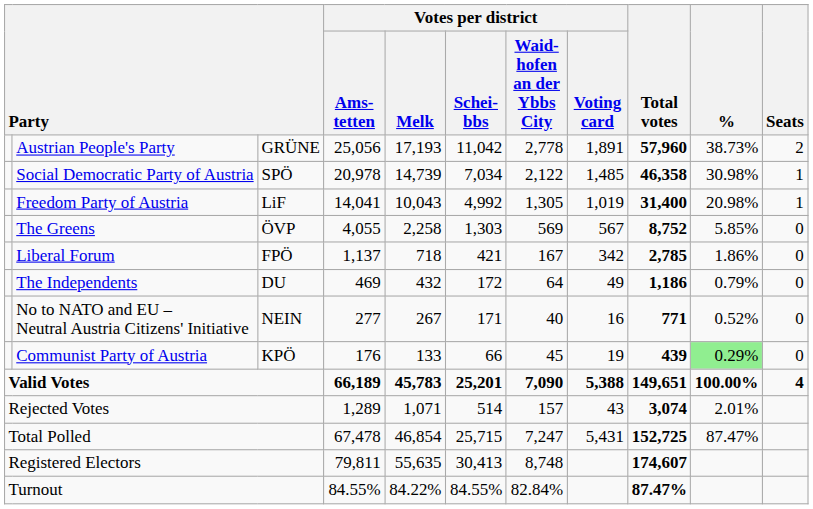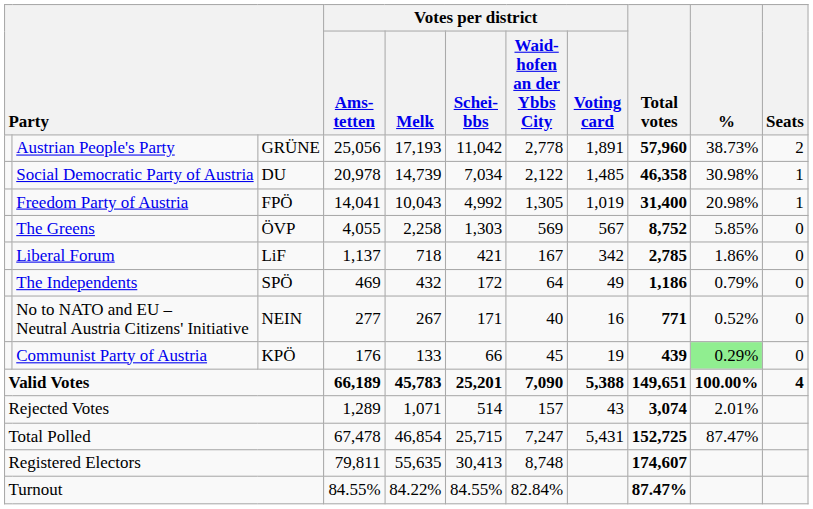 <table class="wikitable" border="1" style="text-align:right;">
 <tr>
 <th style="text-align:left;" valign=bottom rowspan=2 colspan=3>Party</th>
 <th colspan=5>Votes per district</th>
 <th align=center valign=bottom rowspan=2 width="50">Total<br>votes</th>
 <th align=center valign=bottom rowspan=2 width="50">%</th>
 <th align=center valign=bottom rowspan=2>Seats</th>
 </tr>
 <tr>
 <th align=center valign=bottom width="50"><a href='#'>Ams-<br>tetten</a></th>
 <th align=center valign=bottom width="50"><a href='#'>Melk</a></th>
 <th align=center valign=bottom width="50"><a href='#'>Schei-<br>bbs</a></th>
 <th align=center valign=bottom width="50"><a href='#'>Waid-<br>hofen<br>an der<br>Ybbs<br>City</a></th>
 <th align=center valign=bottom width="50"><a href='#'>Voting<br>card</a></th>
 </tr>
 <tr>
 <td></td>
 <td align=left><a href='#'>Austrian People's Party</a></td>
 <td align=left>GRÜNE</td>
 <td>25,056</td>
 <td>17,193</td>
 <td>11,042</td>
 <td>2,778</td>
 <td>1,891</td>
 <td><strong>57,960</strong></td>
 <td>38.73%</td>
 <td>2</td>
 </tr>
 <tr>
 <td></td>
 <td align=left style="white-space: nowrap;"><a href='#'>Social Democratic Party of Austria</a></td>
-<td align=left>SPÖ</td>
+<td align=left>DU</td>
 <td>20,978</td>
 <td>14,739</td>
 <td>7,034</td>
 <td>2,122</td>
 <td>1,485</td>
 <td><strong>46,358</strong></td>
 <td>30.98%</td>
 <td>1</td>
 </tr>
 <tr>
 <td></td>
 <td align=left><a href='#'>Freedom Party of Austria</a></td>
-<td align=left>LiF</td>
+<td align=left>FPÖ</td>
 <td>14,041</td>
 <td>10,043</td>
 <td>4,992</td>
 <td>1,305</td>
 <td>1,019</td>
 <td><strong>31,400</strong></td>
 <td>20.98%</td>
 <td>1</td>
 </tr>
 <tr>
 <td></td>
 <td align=left><a href='#'>The Greens</a></td>
 <td align=left>ÖVP</td>
 <td>4,055</td>
 <td>2,258</td>
 <td>1,303</td>
 <td>569</td>
 <td>567</td>
 <td><strong>8,752</strong></td>
 <td>5.85%</td>
 <td>0</td>
 </tr>
 <tr>
 <td></td>
 <td align=left><a href='#'>Liberal Forum</a></td>
-<td align=left>FPÖ</td>
+<td align=left>LiF</td>
 <td>1,137</td>
 <td>718</td>
 <td>421</td>
 <td>167</td>
 <td>342</td>
 <td><strong>2,785</strong></td>
 <td>1.86%</td>
 <td>0</td>
 </tr>
 <tr>
 <td></td>
 <td align=left><a href='#'>The Independents</a></td>
-<td align=left>DU</td>
+<td align=left>SPÖ</td>
 <td>469</td>
 <td>432</td>
 <td>172</td>
 <td>64</td>
 <td>49</td>
 <td><strong>1,186</strong></td>
 <td>0.79%</td>
 <td>0</td>
 </tr>
 <tr>
 <td></td>
 <td align=left>No to NATO and EU –<br>Neutral Austria Citizens' Initiative</td>
 <td align=left>NEIN</td>
 <td>277</td>
 <td>267</td>
 <td>171</td>
 <td>40</td>
 <td>16</td>
 <td><strong>771</strong></td>
 <td>0.52%</td>
 <td>0</td>
 </tr>
 <tr>
 <td></td>
 <td align=left><a href='#'>Communist Party of Austria</a></td>
 <td align=left>KPÖ</td>
 <td>176</td>
 <td>133</td>
 <td>66</td>
 <td>45</td>
 <td>19</td>
 <td><strong>439</strong></td>
 <td style="background: lightgreen;">0.29%</td>
 <td>0</td>
 </tr>
 <tr style="font-weight:bold">
 <td align=left colspan=3>Valid Votes</td>
 <td>66,189</td>
 <td>45,783</td>
 <td>25,201</td>
 <td>7,090</td>
 <td>5,388</td>
 <td>149,651</td>
 <td>100.00%</td>
 <td>4</td>
 </tr>
 <tr>
 <td align=left colspan=3>Rejected Votes</td>
 <td>1,289</td>
 <td>1,071</td>
 <td>514</td>
 <td>157</td>
 <td>43</td>
 <td><strong>3,074</strong></td>
 <td>2.01%</td>
 <td></td>
 </tr>
 <tr>
 <td align=left colspan=3>Total Polled</td>
 <td>67,478</td>
 <td>46,854</td>
 <td>25,715</td>
 <td>7,247</td>
 <td>5,431</td>
 <td><strong>152,725</strong></td>
 <td>87.47%</td>
 <td></td>
 </tr>
 <tr>
 <td align=left colspan=3>Registered Electors</td>
 <td>79,811</td>
 <td>55,635</td>
 <td>30,413</td>
 <td>8,748</td>
 <td></td>
 <td><strong>174,607</strong></td>
 <td></td>
 <td></td>
 </tr>
 <tr>
 <td align=left colspan=3>Turnout</td>
 <td>84.55%</td>
 <td>84.22%</td>
 <td>84.55%</td>
 <td>82.84%</td>
 <td></td>
 <td><strong>87.47%</strong></td>
 <td></td>
 <td></td>
 </tr>
 </table>
